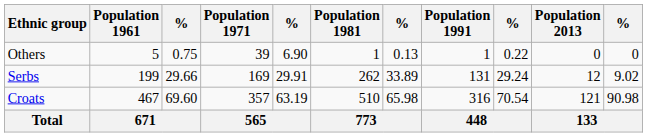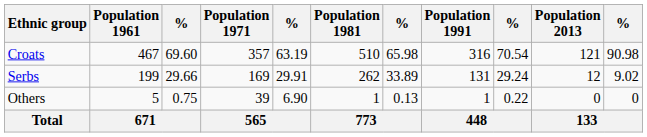 <table class="wikitable sortable">
 <tr>
 <th>Ethnic group</th>
 <th>Population<br>1961</th>
 <th>%</th>
 <th>Population<br>1971</th>
 <th>%</th>
 <th>Population<br>1981</th>
 <th>%</th>
 <th>Population<br>1991</th>
 <th>%</th>
 <th>Population<br>2013</th>
 <th>%</th>
 </tr>
 <tr>
-<td>Others</td>
-<td align="right">5</td>
-<td align="right">0.75</td>
-<td align="right">39</td>
-<td align="right">6.90</td>
-<td align="right">1</td>
-<td align="right">0.13</td>
-<td align="right">1</td>
-<td align="right">0.22</td>
-<td align="right">0</td>
-<td align="right">0</td>
+<td><a href='#'>Croats</a></td>
+<td align="right">467</td>
+<td align="right">69.60</td>
+<td align="right">357</td>
+<td align="right">63.19</td>
+<td align="right">510</td>
+<td align="right">65.98</td>
+<td align="right">316</td>
+<td align="right">70.54</td>
+<td align="right">121</td>
+<td align="right">90.98</td>
 </tr>
 <tr>
 <td><a href='#'>Serbs</a></td>
 <td align="right">199</td>
 <td align="right">29.66</td>
 <td align="right">169</td>
 <td align="right">29.91</td>
 <td align="right">262</td>
 <td align="right">33.89</td>
 <td align="right">131</td>
 <td align="right">29.24</td>
 <td align="right">12</td>
 <td align="right">9.02</td>
 </tr>
 <tr>
-<td><a href='#'>Croats</a></td>
-<td align="right">467</td>
-<td align="right">69.60</td>
-<td align="right">357</td>
-<td align="right">63.19</td>
-<td align="right">510</td>
-<td align="right">65.98</td>
-<td align="right">316</td>
-<td align="right">70.54</td>
-<td align="right">121</td>
-<td align="right">90.98</td>
+<td>Others</td>
+<td align="right">5</td>
+<td align="right">0.75</td>
+<td align="right">39</td>
+<td align="right">6.90</td>
+<td align="right">1</td>
+<td align="right">0.13</td>
+<td align="right">1</td>
+<td align="right">0.22</td>
+<td align="right">0</td>
+<td align="right">0</td>
 </tr>
 <tr>
 <th><strong>Total</strong></th>
 <th align="right" colspan=2>671</th>
 <th align="right" colspan=2>565</th>
 <th align="right" colspan=2>773</th>
 <th align="right" colspan=2>448</th>
 <th align="right" colspan=2>133</th>
 </tr>
 </table>
